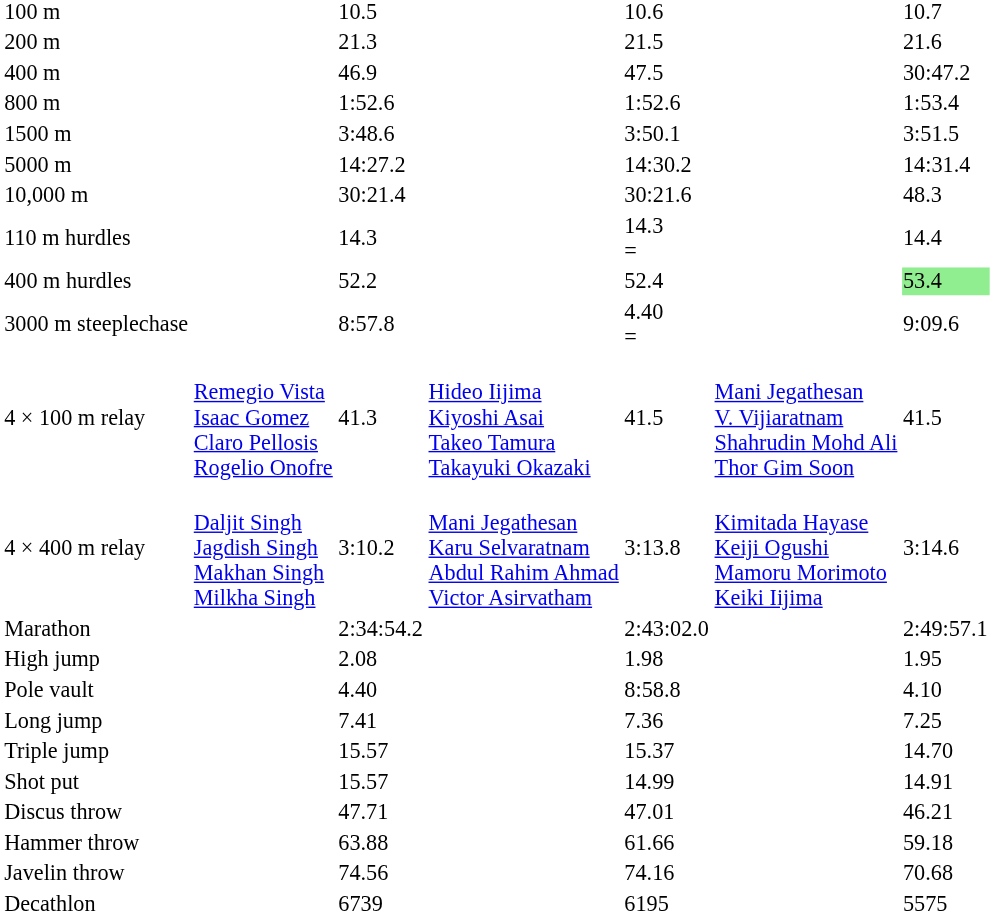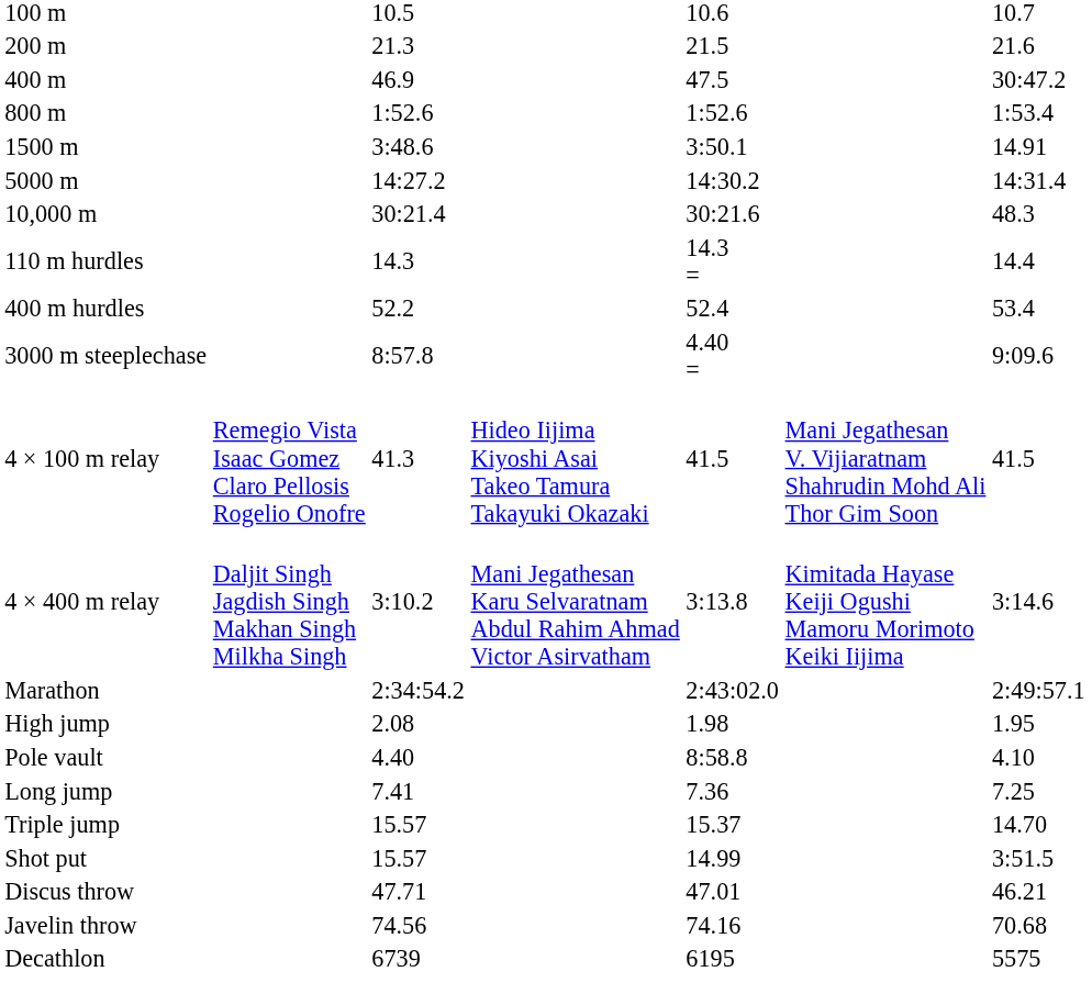 <table>
 <tr>
 <td>100 m<br></td>
 <td></td>
 <td>10.5</td>
 <td></td>
 <td>10.6</td>
 <td></td>
 <td>10.7</td>
 </tr>
 <tr>
 <td>200 m<br></td>
 <td></td>
 <td>21.3<br></td>
 <td></td>
 <td>21.5</td>
 <td></td>
 <td>21.6</td>
 </tr>
 <tr>
 <td>400 m<br></td>
 <td></td>
 <td>46.9</td>
 <td></td>
 <td>47.5</td>
 <td></td>
 <td>30:47.2</td>
 </tr>
 <tr>
 <td>800 m<br></td>
 <td></td>
 <td>1:52.6</td>
 <td></td>
 <td>1:52.6</td>
 <td></td>
 <td>1:53.4</td>
 </tr>
 <tr>
 <td>1500 m<br></td>
 <td></td>
 <td>3:48.6<br></td>
 <td></td>
 <td>3:50.1</td>
 <td></td>
-<td>3:51.5</td>
+<td>14.91</td>
 </tr>
 <tr>
 <td>5000 m<br></td>
 <td></td>
 <td>14:27.2<br></td>
 <td></td>
 <td>14:30.2</td>
 <td></td>
 <td>14:31.4</td>
 </tr>
 <tr>
 <td>10,000 m<br></td>
 <td></td>
 <td>30:21.4<br></td>
 <td></td>
 <td>30:21.6</td>
 <td></td>
 <td>48.3</td>
 </tr>
 <tr>
 <td>110 m hurdles<br></td>
 <td></td>
 <td>14.3<br></td>
 <td></td>
 <td>14.3<br>=</td>
 <td></td>
 <td>14.4</td>
 </tr>
 <tr>
 <td>400 m hurdles<br></td>
 <td></td>
 <td>52.2<br></td>
 <td></td>
 <td>52.4</td>
 <td></td>
-<td style="background: lightgreen;">53.4</td>
+<td>53.4</td>
 </tr>
 <tr>
 <td>3000 m steeplechase<br></td>
 <td></td>
 <td>8:57.8<br></td>
 <td></td>
 <td>4.40<br>=</td>
 <td></td>
 <td>9:09.6</td>
 </tr>
 <tr>
 <td>4 × 100 m relay<br></td>
 <td><br><a href='#'>Remegio Vista</a><br><a href='#'>Isaac Gomez</a><br><a href='#'>Claro Pellosis</a><br><a href='#'>Rogelio Onofre</a></td>
 <td>41.3</td>
 <td><br><a href='#'>Hideo Iijima</a><br><a href='#'>Kiyoshi Asai</a><br><a href='#'>Takeo Tamura</a><br><a href='#'>Takayuki Okazaki</a></td>
 <td>41.5</td>
 <td><br><a href='#'>Mani Jegathesan</a><br><a href='#'>V. Vijiaratnam</a><br><a href='#'>Shahrudin Mohd Ali</a><br><a href='#'>Thor Gim Soon</a></td>
 <td>41.5</td>
 </tr>
 <tr>
 <td>4 × 400 m relay<br></td>
 <td><br><a href='#'>Daljit Singh</a><br><a href='#'>Jagdish Singh</a><br><a href='#'>Makhan Singh</a><br><a href='#'>Milkha Singh</a></td>
 <td>3:10.2<br></td>
 <td><br><a href='#'>Mani Jegathesan</a><br><a href='#'>Karu Selvaratnam</a><br><a href='#'>Abdul Rahim Ahmad</a><br><a href='#'>Victor Asirvatham</a></td>
 <td>3:13.8</td>
 <td><br><a href='#'>Kimitada Hayase</a><br><a href='#'>Keiji Ogushi</a><br><a href='#'>Mamoru Morimoto</a><br><a href='#'>Keiki Iijima</a></td>
 <td>3:14.6</td>
 </tr>
 <tr>
 <td>Marathon<br></td>
 <td></td>
 <td>2:34:54.2</td>
 <td></td>
 <td>2:43:02.0</td>
 <td></td>
 <td>2:49:57.1</td>
 </tr>
 <tr>
 <td>High jump<br></td>
 <td></td>
 <td>2.08<br></td>
 <td></td>
 <td>1.98</td>
 <td></td>
 <td>1.95</td>
 </tr>
 <tr>
 <td>Pole vault<br></td>
 <td></td>
 <td>4.40<br></td>
 <td></td>
 <td>8:58.8</td>
 <td></td>
 <td>4.10</td>
 </tr>
 <tr>
 <td>Long jump<br></td>
 <td></td>
 <td>7.41</td>
 <td></td>
 <td>7.36</td>
 <td></td>
 <td>7.25</td>
 </tr>
 <tr>
 <td>Triple jump<br></td>
 <td></td>
 <td>15.57</td>
 <td></td>
 <td>15.37</td>
 <td></td>
 <td>14.70</td>
 </tr>
 <tr>
 <td>Shot put<br></td>
 <td></td>
 <td>15.57<br></td>
 <td></td>
 <td>14.99</td>
 <td></td>
-<td>14.91</td>
+<td>3:51.5</td>
 </tr>
 <tr>
 <td>Discus throw<br></td>
 <td></td>
 <td>47.71<br></td>
 <td></td>
 <td>47.01</td>
 <td></td>
 <td>46.21</td>
-</tr>
-<tr>
-<td>Hammer throw<br></td>
-<td></td>
-<td>63.88<br></td>
-<td></td>
-<td>61.66</td>
-<td></td>
-<td>59.18</td>
 </tr>
 <tr>
 <td>Javelin throw<br></td>
 <td></td>
 <td>74.56<br></td>
 <td></td>
 <td>74.16</td>
 <td></td>
 <td>70.68</td>
 </tr>
 <tr>
 <td>Decathlon<br></td>
 <td></td>
 <td>6739</td>
 <td></td>
 <td>6195</td>
 <td></td>
 <td>5575</td>
 </tr>
 </table>
